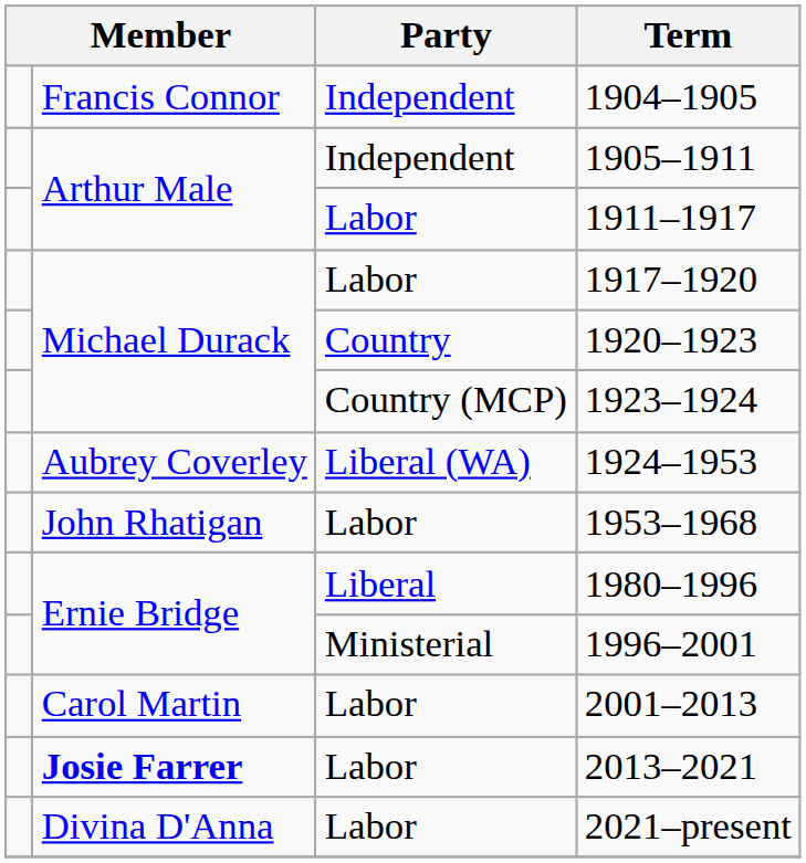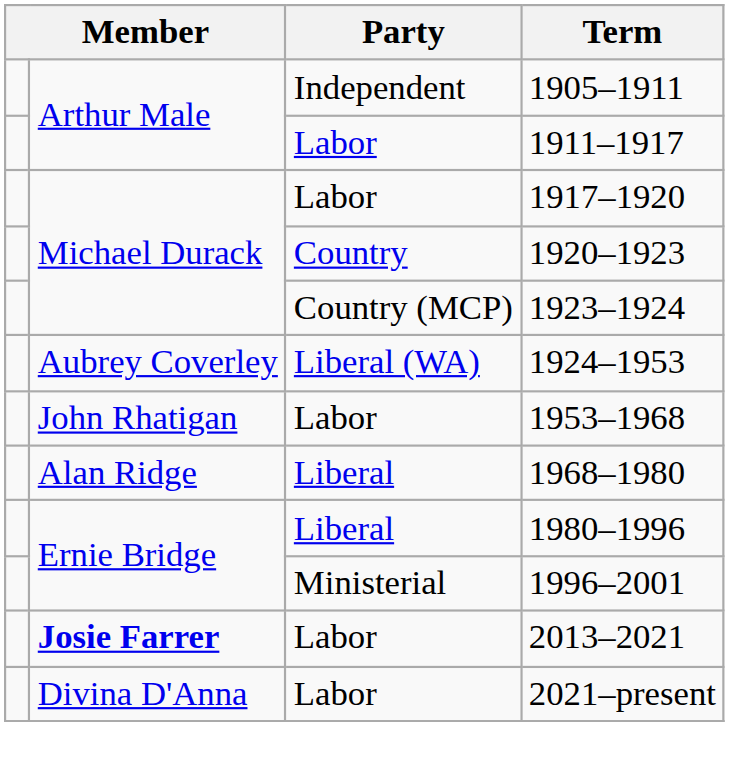 <table class="wikitable">
 <tr>
 <th colspan="2">Member</th>
 <th>Party</th>
 <th>Term</th>
-</tr>
-<tr>
-<td> </td>
-<td><a href='#'>Francis Connor</a></td>
-<td><a href='#'>Independent</a></td>
-<td>1904–1905</td>
 </tr>
 <tr>
 <td> </td>
 <td rowspan="2"><a href='#'>Arthur Male</a></td>
 <td>Independent</td>
 <td>1905–1911</td>
 </tr>
 <tr>
 <td> </td>
 <td><a href='#'>Labor</a></td>
 <td>1911–1917</td>
 </tr>
 <tr>
 <td> </td>
 <td rowspan="3"><a href='#'>Michael Durack</a></td>
 <td>Labor</td>
 <td>1917–1920</td>
 </tr>
 <tr>
 <td> </td>
 <td><a href='#'>Country</a></td>
 <td>1920–1923</td>
 </tr>
 <tr>
 <td> </td>
 <td>Country (MCP)</td>
 <td>1923–1924</td>
 </tr>
 <tr>
 <td> </td>
 <td><a href='#'>Aubrey Coverley</a></td>
 <td><a href='#'>Liberal (WA)</a></td>
 <td>1924–1953</td>
 </tr>
 <tr>
 <td> </td>
 <td><a href='#'>John Rhatigan</a></td>
 <td>Labor</td>
 <td>1953–1968</td>
 </tr>
 <tr>
 <td> </td>
+<td><a href='#'>Alan Ridge</a></td>
+<td><a href='#'>Liberal</a></td>
+<td>1968–1980</td>
+</tr>
+<tr>
+<td> </td>
 <td rowspan="2"><a href='#'>Ernie Bridge</a></td>
 <td><a href='#'>Liberal</a></td>
 <td>1980–1996</td>
 </tr>
 <tr>
 <td> </td>
 <td>Ministerial</td>
 <td>1996–2001</td>
-</tr>
-<tr>
-<td> </td>
-<td><a href='#'>Carol Martin</a></td>
-<td>Labor</td>
-<td>2001–2013</td>
 </tr>
 <tr>
 <td> </td>
 <td><strong><a href='#'>Josie Farrer</a></strong></td>
 <td>Labor</td>
 <td>2013–2021</td>
 </tr>
 <tr>
 <td> </td>
 <td><a href='#'>Divina D'Anna</a></td>
 <td>Labor</td>
 <td>2021–present</td>
 </tr>
 <tr>
 </tr>
 </table>
